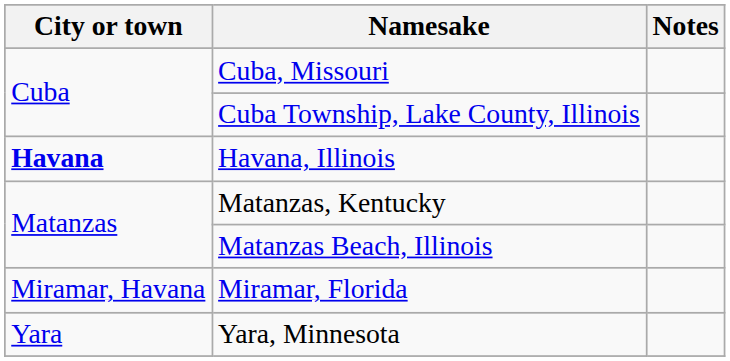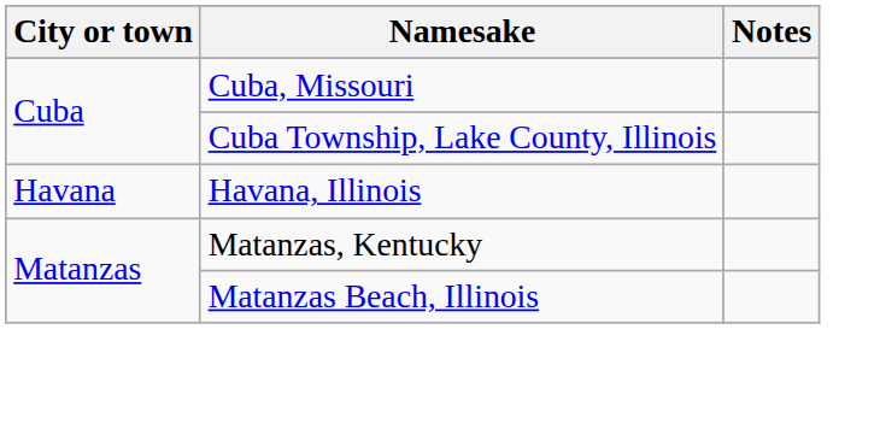 <table class="wikitable">
 <tr>
 <th>City or town</th>
 <th>Namesake</th>
 <th>Notes</th>
 </tr>
 <tr>
 <td rowspan="2"><a href='#'>Cuba</a></td>
 <td><a href='#'>Cuba, Missouri</a></td>
 <td></td>
 </tr>
 <tr>
 <td><a href='#'>Cuba Township, Lake County, Illinois</a></td>
 <td></td>
 </tr>
 <tr>
-<td><strong><a href='#'>Havana</a></strong></td>
+<td><a href='#'>Havana</a></td>
 <td><a href='#'>Havana, Illinois</a></td>
 <td></td>
 </tr>
 <tr>
 <td rowspan=2><a href='#'>Matanzas</a></td>
 <td>Matanzas, Kentucky</td>
 <td></td>
 </tr>
 <tr>
 <td><a href='#'>Matanzas Beach, Illinois</a></td>
 <td></td>
 </tr>
-<tr>
-<td><a href='#'>Miramar, Havana</a></td>
-<td><a href='#'>Miramar, Florida</a></td>
-<td></td>
-</tr>
-<tr>
-<td><a href='#'>Yara</a></td>
-<td>Yara, Minnesota</td>
-<td></td>
-</tr>
 </table>
